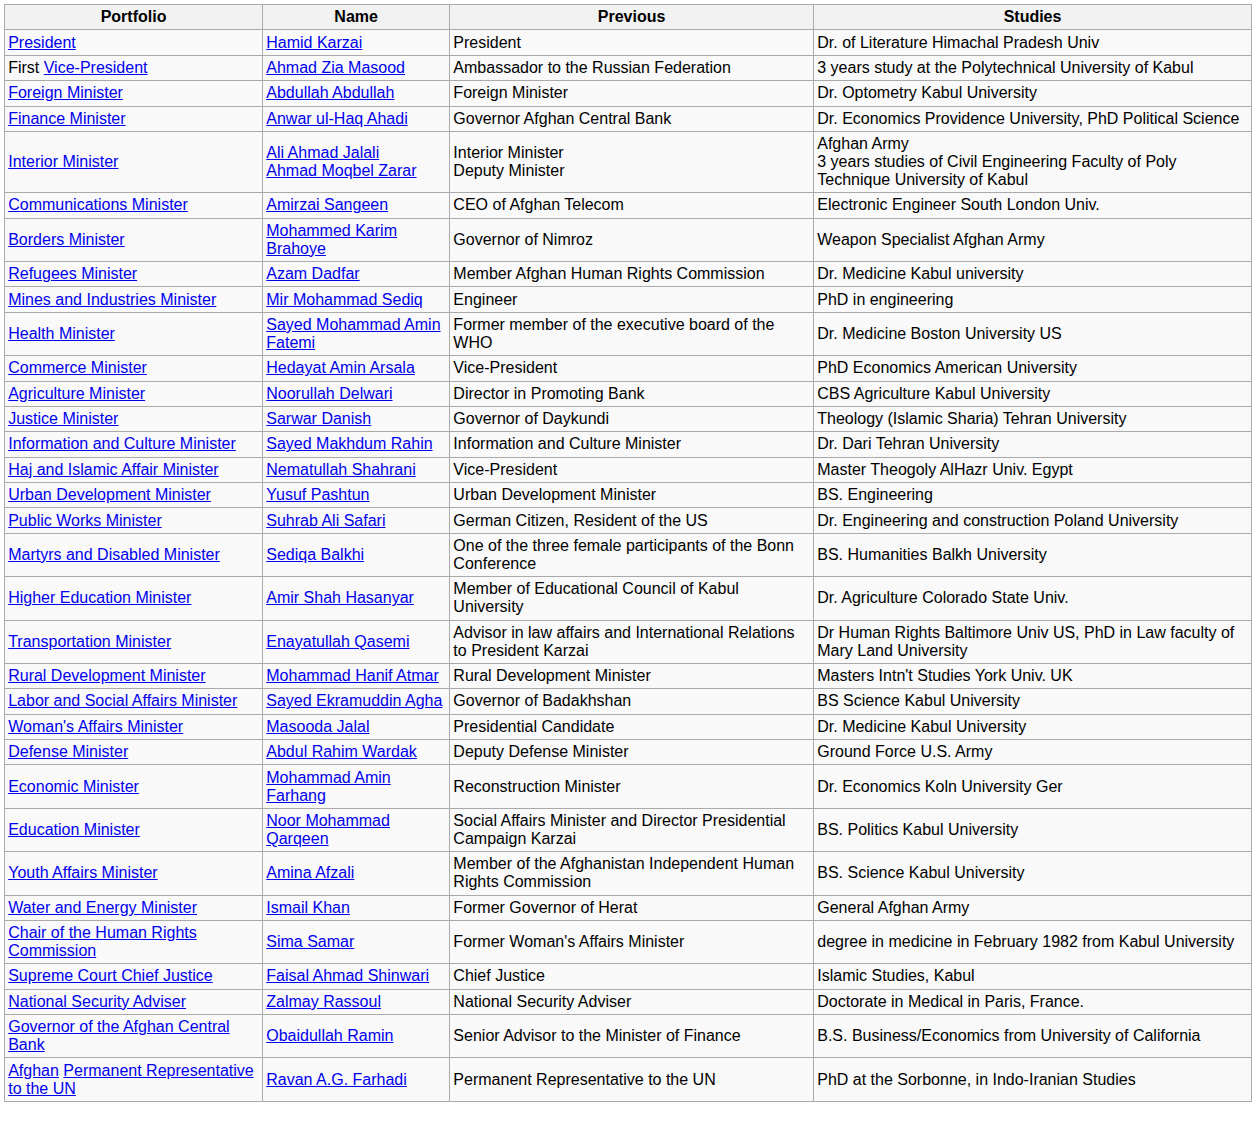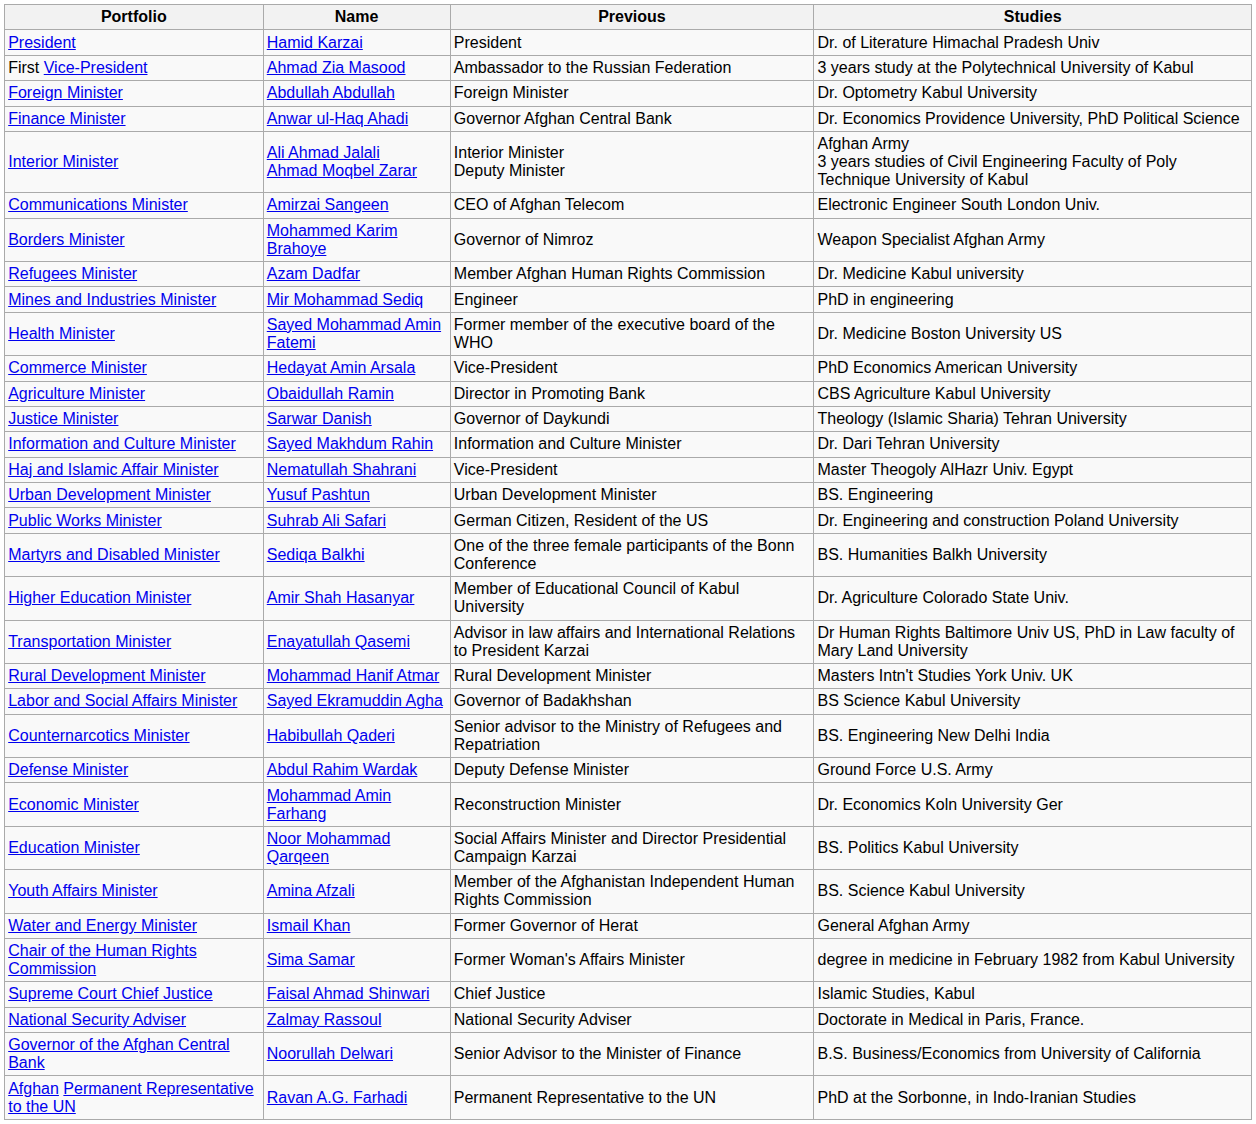 <table class="wikitable sortable">
 <tr>
 <th>Portfolio</th>
 <th>Name</th>
 <th>Previous</th>
 <th>Studies</th>
 </tr>
 <tr>
 <td><a href='#'>President</a></td>
 <td><a href='#'>Hamid Karzai</a></td>
 <td>President</td>
 <td>Dr. of Literature Himachal Pradesh Univ</td>
 </tr>
 <tr>
 <td>First <a href='#'>Vice-President</a></td>
 <td><a href='#'>Ahmad Zia Masood</a></td>
 <td>Ambassador to the Russian Federation</td>
 <td>3 years study at the Polytechnical University of Kabul</td>
 </tr>
 <tr>
 <td><a href='#'>Foreign Minister</a></td>
 <td><a href='#'>Abdullah Abdullah</a></td>
 <td>Foreign Minister</td>
 <td>Dr. Optometry Kabul University</td>
 </tr>
 <tr>
 <td><a href='#'>Finance Minister</a></td>
 <td><a href='#'>Anwar ul-Haq Ahadi</a></td>
 <td>Governor Afghan Central Bank</td>
 <td>Dr. Economics Providence University, PhD Political Science</td>
 </tr>
 <tr>
 <td><a href='#'>Interior Minister</a></td>
 <td><a href='#'>Ali Ahmad Jalali</a><br> <a href='#'>Ahmad Moqbel Zarar</a></td>
 <td>Interior Minister <br> Deputy Minister</td>
 <td>Afghan Army <br> 3 years studies of Civil Engineering Faculty of Poly Technique University of Kabul</td>
 </tr>
 <tr>
 <td><a href='#'>Communications Minister</a></td>
 <td><a href='#'>Amirzai Sangeen</a></td>
 <td>CEO of Afghan Telecom</td>
 <td>Electronic Engineer South London Univ.</td>
 </tr>
 <tr>
 <td><a href='#'>Borders Minister</a></td>
 <td><a href='#'>Mohammed Karim Brahoye</a></td>
 <td>Governor of Nimroz</td>
 <td>Weapon Specialist Afghan Army</td>
 </tr>
 <tr>
 <td><a href='#'>Refugees Minister</a></td>
 <td><a href='#'>Azam Dadfar</a></td>
 <td>Member Afghan Human Rights Commission</td>
 <td>Dr. Medicine Kabul university</td>
 </tr>
 <tr>
 <td><a href='#'>Mines and Industries Minister</a></td>
 <td><a href='#'>Mir Mohammad Sediq</a></td>
 <td>Engineer</td>
 <td>PhD in engineering</td>
 </tr>
 <tr>
 <td><a href='#'>Health Minister</a></td>
 <td><a href='#'>Sayed Mohammad Amin Fatemi</a></td>
 <td>Former member of the executive board of the WHO</td>
 <td>Dr. Medicine Boston University US</td>
 </tr>
 <tr>
 <td><a href='#'>Commerce Minister</a></td>
 <td><a href='#'>Hedayat Amin Arsala</a></td>
 <td>Vice-President</td>
 <td>PhD Economics American University</td>
 </tr>
 <tr>
 <td><a href='#'>Agriculture Minister</a></td>
-<td><a href='#'>Noorullah Delwari</a></td>
+<td><a href='#'>Obaidullah Ramin</a></td>
 <td>Director in Promoting Bank</td>
 <td>CBS Agriculture Kabul University</td>
 </tr>
 <tr>
 <td><a href='#'>Justice Minister</a></td>
 <td><a href='#'>Sarwar Danish</a></td>
 <td>Governor of Daykundi</td>
 <td>Theology (Islamic Sharia) Tehran University</td>
 </tr>
 <tr>
 <td><a href='#'>Information and Culture Minister</a></td>
 <td><a href='#'>Sayed Makhdum Rahin</a></td>
 <td>Information and Culture Minister</td>
 <td>Dr. Dari Tehran University</td>
 </tr>
 <tr>
 <td><a href='#'>Haj and Islamic Affair Minister</a></td>
 <td><a href='#'>Nematullah Shahrani</a></td>
 <td>Vice-President</td>
 <td>Master Theogoly AlHazr Univ. Egypt</td>
 </tr>
 <tr>
 <td><a href='#'>Urban Development Minister</a></td>
 <td><a href='#'>Yusuf Pashtun</a></td>
 <td>Urban Development Minister</td>
 <td>BS. Engineering</td>
 </tr>
 <tr>
 <td><a href='#'>Public Works Minister</a></td>
 <td><a href='#'>Suhrab Ali Safari</a></td>
 <td>German Citizen, Resident of the US</td>
 <td>Dr. Engineering and construction Poland University</td>
 </tr>
 <tr>
 <td><a href='#'>Martyrs and Disabled Minister</a></td>
 <td><a href='#'>Sediqa Balkhi</a></td>
 <td>One of the three female participants of the Bonn Conference</td>
 <td>BS. Humanities Balkh University</td>
 </tr>
 <tr>
 <td><a href='#'>Higher Education Minister</a></td>
 <td><a href='#'>Amir Shah Hasanyar</a></td>
 <td>Member of Educational Council of Kabul University</td>
 <td>Dr. Agriculture Colorado State Univ.</td>
 </tr>
 <tr>
 <td><a href='#'>Transportation Minister</a></td>
 <td><a href='#'>Enayatullah Qasemi</a></td>
 <td>Advisor in law affairs and International Relations to President Karzai</td>
 <td>Dr Human Rights Baltimore Univ US, PhD in Law faculty of Mary Land University</td>
 </tr>
 <tr>
 <td><a href='#'>Rural Development Minister</a></td>
 <td><a href='#'>Mohammad Hanif Atmar</a></td>
 <td>Rural Development Minister</td>
 <td>Masters Intn't Studies York Univ. UK</td>
 </tr>
 <tr>
 <td><a href='#'>Labor and Social Affairs Minister</a></td>
 <td><a href='#'>Sayed Ekramuddin Agha</a></td>
 <td>Governor of Badakhshan</td>
 <td>BS Science Kabul University</td>
 </tr>
 <tr>
-<td><a href='#'>Woman's Affairs Minister</a></td>
-<td><a href='#'>Masooda Jalal</a></td>
-<td>Presidential Candidate</td>
-<td>Dr. Medicine Kabul University</td>
+<td><a href='#'>Counternarcotics Minister</a></td>
+<td><a href='#'>Habibullah Qaderi</a></td>
+<td>Senior advisor to the Ministry of Refugees and Repatriation</td>
+<td>BS. Engineering New Delhi India</td>
 </tr>
 <tr>
 <td><a href='#'>Defense Minister</a></td>
 <td><a href='#'>Abdul Rahim Wardak</a></td>
 <td>Deputy Defense Minister</td>
 <td>Ground Force U.S. Army</td>
 </tr>
 <tr>
 <td><a href='#'>Economic Minister</a></td>
 <td><a href='#'>Mohammad Amin Farhang</a></td>
 <td>Reconstruction Minister</td>
 <td>Dr. Economics Koln University Ger</td>
 </tr>
 <tr>
 <td><a href='#'>Education Minister</a></td>
 <td><a href='#'>Noor Mohammad Qarqeen</a></td>
 <td>Social Affairs Minister and Director Presidential Campaign Karzai</td>
 <td>BS. Politics Kabul University</td>
 </tr>
 <tr>
 <td><a href='#'>Youth Affairs Minister</a></td>
 <td><a href='#'>Amina Afzali</a></td>
 <td>Member of the Afghanistan Independent Human Rights Commission</td>
 <td>BS. Science Kabul University</td>
 </tr>
 <tr>
 <td><a href='#'>Water and Energy Minister</a></td>
 <td><a href='#'>Ismail Khan</a></td>
 <td>Former Governor of Herat</td>
 <td>General Afghan Army</td>
 </tr>
 <tr>
 <td><a href='#'>Chair of the Human Rights Commission</a></td>
 <td><a href='#'>Sima Samar</a></td>
 <td>Former Woman's Affairs Minister</td>
 <td>degree in medicine in February 1982 from Kabul University</td>
 </tr>
 <tr>
 <td><a href='#'>Supreme Court Chief Justice</a></td>
 <td><a href='#'>Faisal Ahmad Shinwari</a></td>
 <td>Chief Justice</td>
 <td>Islamic Studies, Kabul</td>
 </tr>
 <tr>
 <td><a href='#'>National Security Adviser</a></td>
 <td><a href='#'>Zalmay Rassoul</a></td>
 <td>National Security Adviser</td>
 <td>Doctorate in Medical in Paris, France.</td>
 </tr>
 <tr>
 <td><a href='#'>Governor of the Afghan Central Bank</a></td>
-<td><a href='#'>Obaidullah Ramin</a></td>
+<td><a href='#'>Noorullah Delwari</a></td>
 <td>Senior Advisor to the Minister of Finance</td>
 <td>B.S. Business/Economics from University of California</td>
 </tr>
 <tr>
 <td><a href='#'>Afghan</a> <a href='#'>Permanent Representative to the UN</a></td>
 <td><a href='#'>Ravan A.G. Farhadi</a></td>
 <td>Permanent Representative to the UN</td>
 <td>PhD at the Sorbonne, in Indo-Iranian Studies</td>
 </tr>
 </table>
